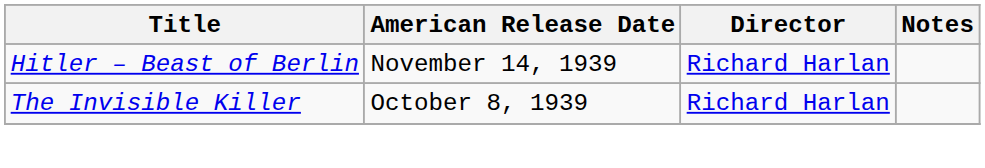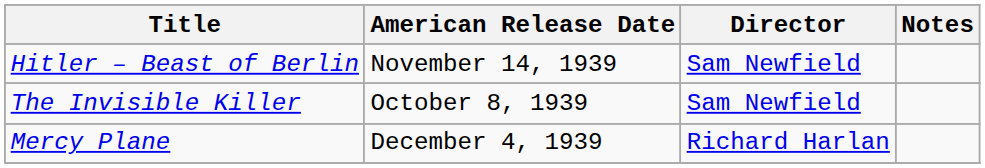 <table class="wikitable sortable">
 <tr>
 <th>Title</th>
 <th>American Release Date</th>
 <th>Director</th>
 <th>Notes</th>
 </tr>
 <tr>
 <td><em><a href='#'>Hitler – Beast of Berlin</a></em></td>
 <td>November 14, 1939</td>
-<td><a href='#'>Richard Harlan</a></td>
+<td><a href='#'>Sam Newfield</a></td>
 <td></td>
 </tr>
 <tr>
 <td><em><a href='#'>The Invisible Killer</a></em></td>
 <td>October 8, 1939</td>
+<td><a href='#'>Sam Newfield</a></td>
+<td></td>
+</tr>
+<tr>
+<td><em><a href='#'>Mercy Plane</a></em></td>
+<td>December 4, 1939</td>
 <td><a href='#'>Richard Harlan</a></td>
 <td></td>
 </tr>
 <tr>
 </tr>
 </table>
